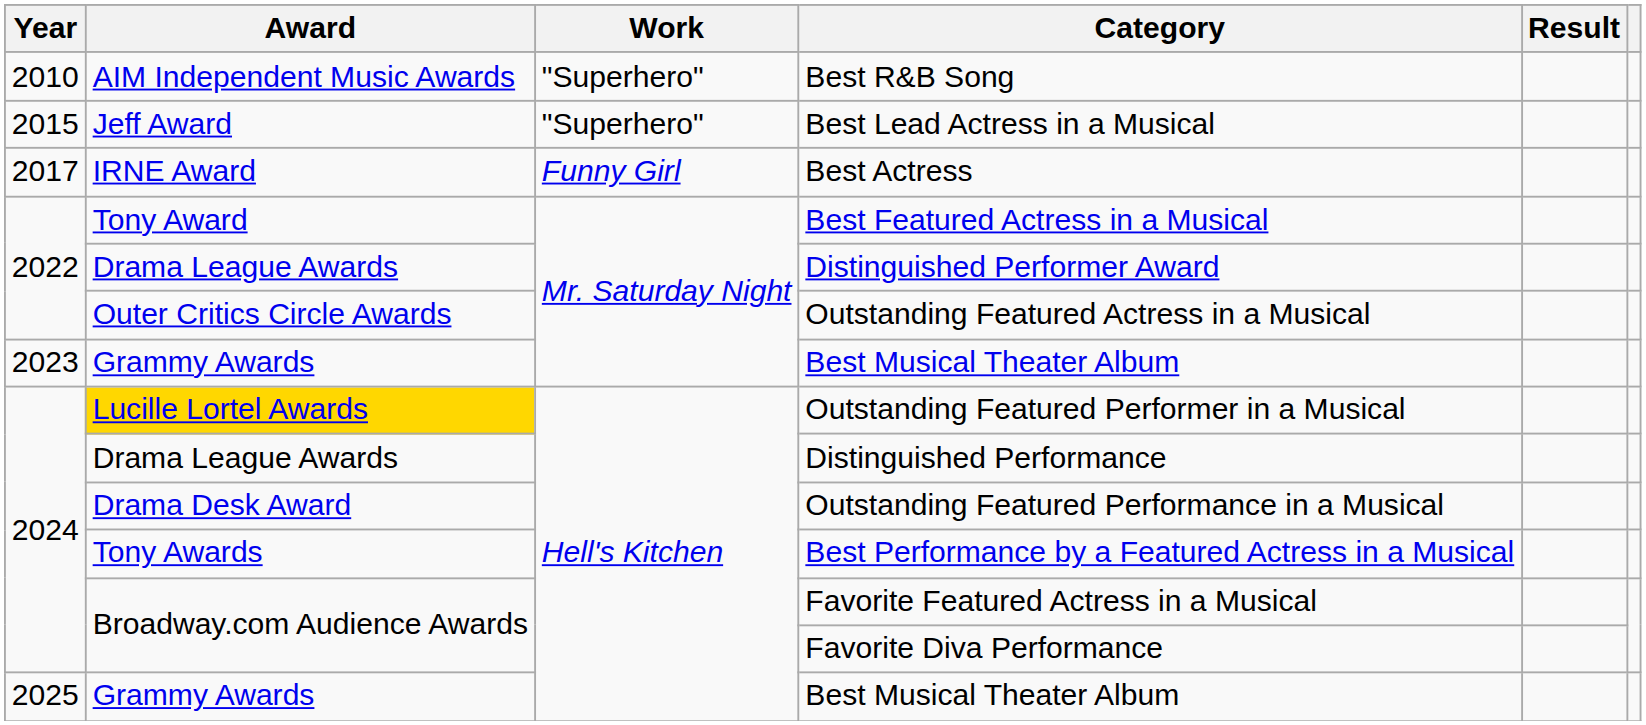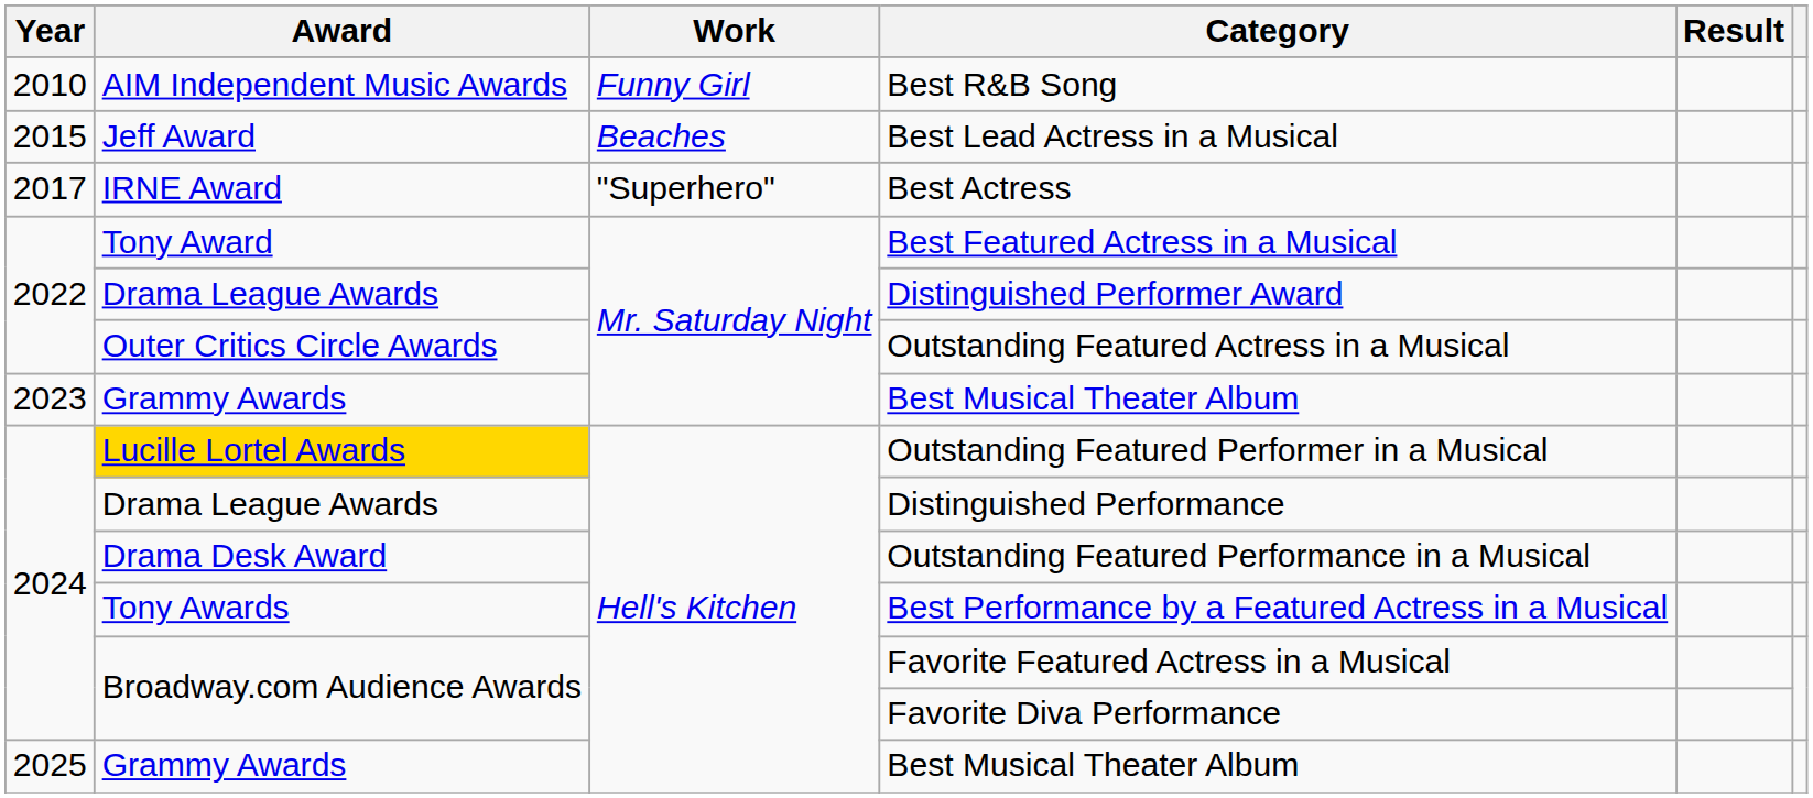 <table class="wikitable">
 <tr>
 <th scope="col">Year</th>
 <th scope="col">Award</th>
 <th scope="col">Work</th>
 <th scope="col">Category</th>
 <th scope="col">Result</th>
 <th scope="col"></th>
 </tr>
 <tr>
 <td>2010</td>
 <td><a href='#'>AIM Independent Music Awards</a></td>
-<td>"Superhero"</td>
+<td><em><a href='#'>Funny Girl</a></em></td>
 <td>Best R&B Song</td>
 <td></td>
 <td></td>
 </tr>
 <tr>
 <td>2015</td>
 <td><a href='#'>Jeff Award</a></td>
-<td>"Superhero"</td>
+<td><em><a href='#'>Beaches</a></em></td>
 <td>Best Lead Actress in a Musical</td>
 <td></td>
 <td></td>
 </tr>
 <tr>
 <td>2017</td>
 <td><a href='#'>IRNE Award</a></td>
-<td><em><a href='#'>Funny Girl</a></em></td>
+<td>"Superhero"</td>
 <td>Best Actress</td>
 <td></td>
 <td></td>
 </tr>
 <tr>
 <td rowspan="3">2022</td>
 <td><a href='#'>Tony Award</a></td>
 <td rowspan="4"><a href='#'><em>Mr. Saturday Night</em></a></td>
 <td><a href='#'>Best Featured Actress in a Musical</a></td>
 <td></td>
 <td></td>
 </tr>
 <tr>
 <td><a href='#'>Drama League Awards</a></td>
 <td><a href='#'>Distinguished Performer Award</a></td>
 <td></td>
 <td></td>
 </tr>
 <tr>
 <td><a href='#'>Outer Critics Circle Awards</a></td>
 <td>Outstanding Featured Actress in a Musical</td>
 <td></td>
 <td></td>
 </tr>
 <tr>
 <td>2023</td>
 <td><a href='#'>Grammy Awards</a></td>
 <td><a href='#'>Best Musical Theater Album</a></td>
 <td></td>
 <td></td>
 </tr>
 <tr>
 <td rowspan="6">2024</td>
 <td style="background: gold;"><a href='#'>Lucille Lortel Awards</a></td>
 <td rowspan="7"><a href='#'><em>Hell's Kitchen</em></a></td>
 <td>Outstanding Featured Performer in a Musical</td>
 <td></td>
 <td></td>
 </tr>
 <tr>
 <td>Drama League Awards</td>
 <td>Distinguished Performance</td>
 <td></td>
 <td></td>
 </tr>
 <tr>
 <td><a href='#'>Drama Desk Award</a></td>
 <td>Outstanding Featured Performance in a Musical</td>
 <td></td>
 <td></td>
 </tr>
 <tr>
 <td><a href='#'>Tony Awards</a></td>
 <td><a href='#'>Best Performance by a Featured Actress in a Musical</a></td>
 <td></td>
 <td></td>
 </tr>
 <tr>
 <td rowspan="2">Broadway.com Audience Awards</td>
 <td>Favorite Featured Actress in a Musical</td>
 <td></td>
 <td rowspan="2"></td>
 </tr>
 <tr>
 <td>Favorite Diva Performance</td>
 <td></td>
 </tr>
 <tr>
 <td>2025</td>
 <td><a href='#'>Grammy Awards</a></td>
 <td>Best Musical Theater Album</td>
 <td></td>
 <td></td>
 </tr>
 </table>
